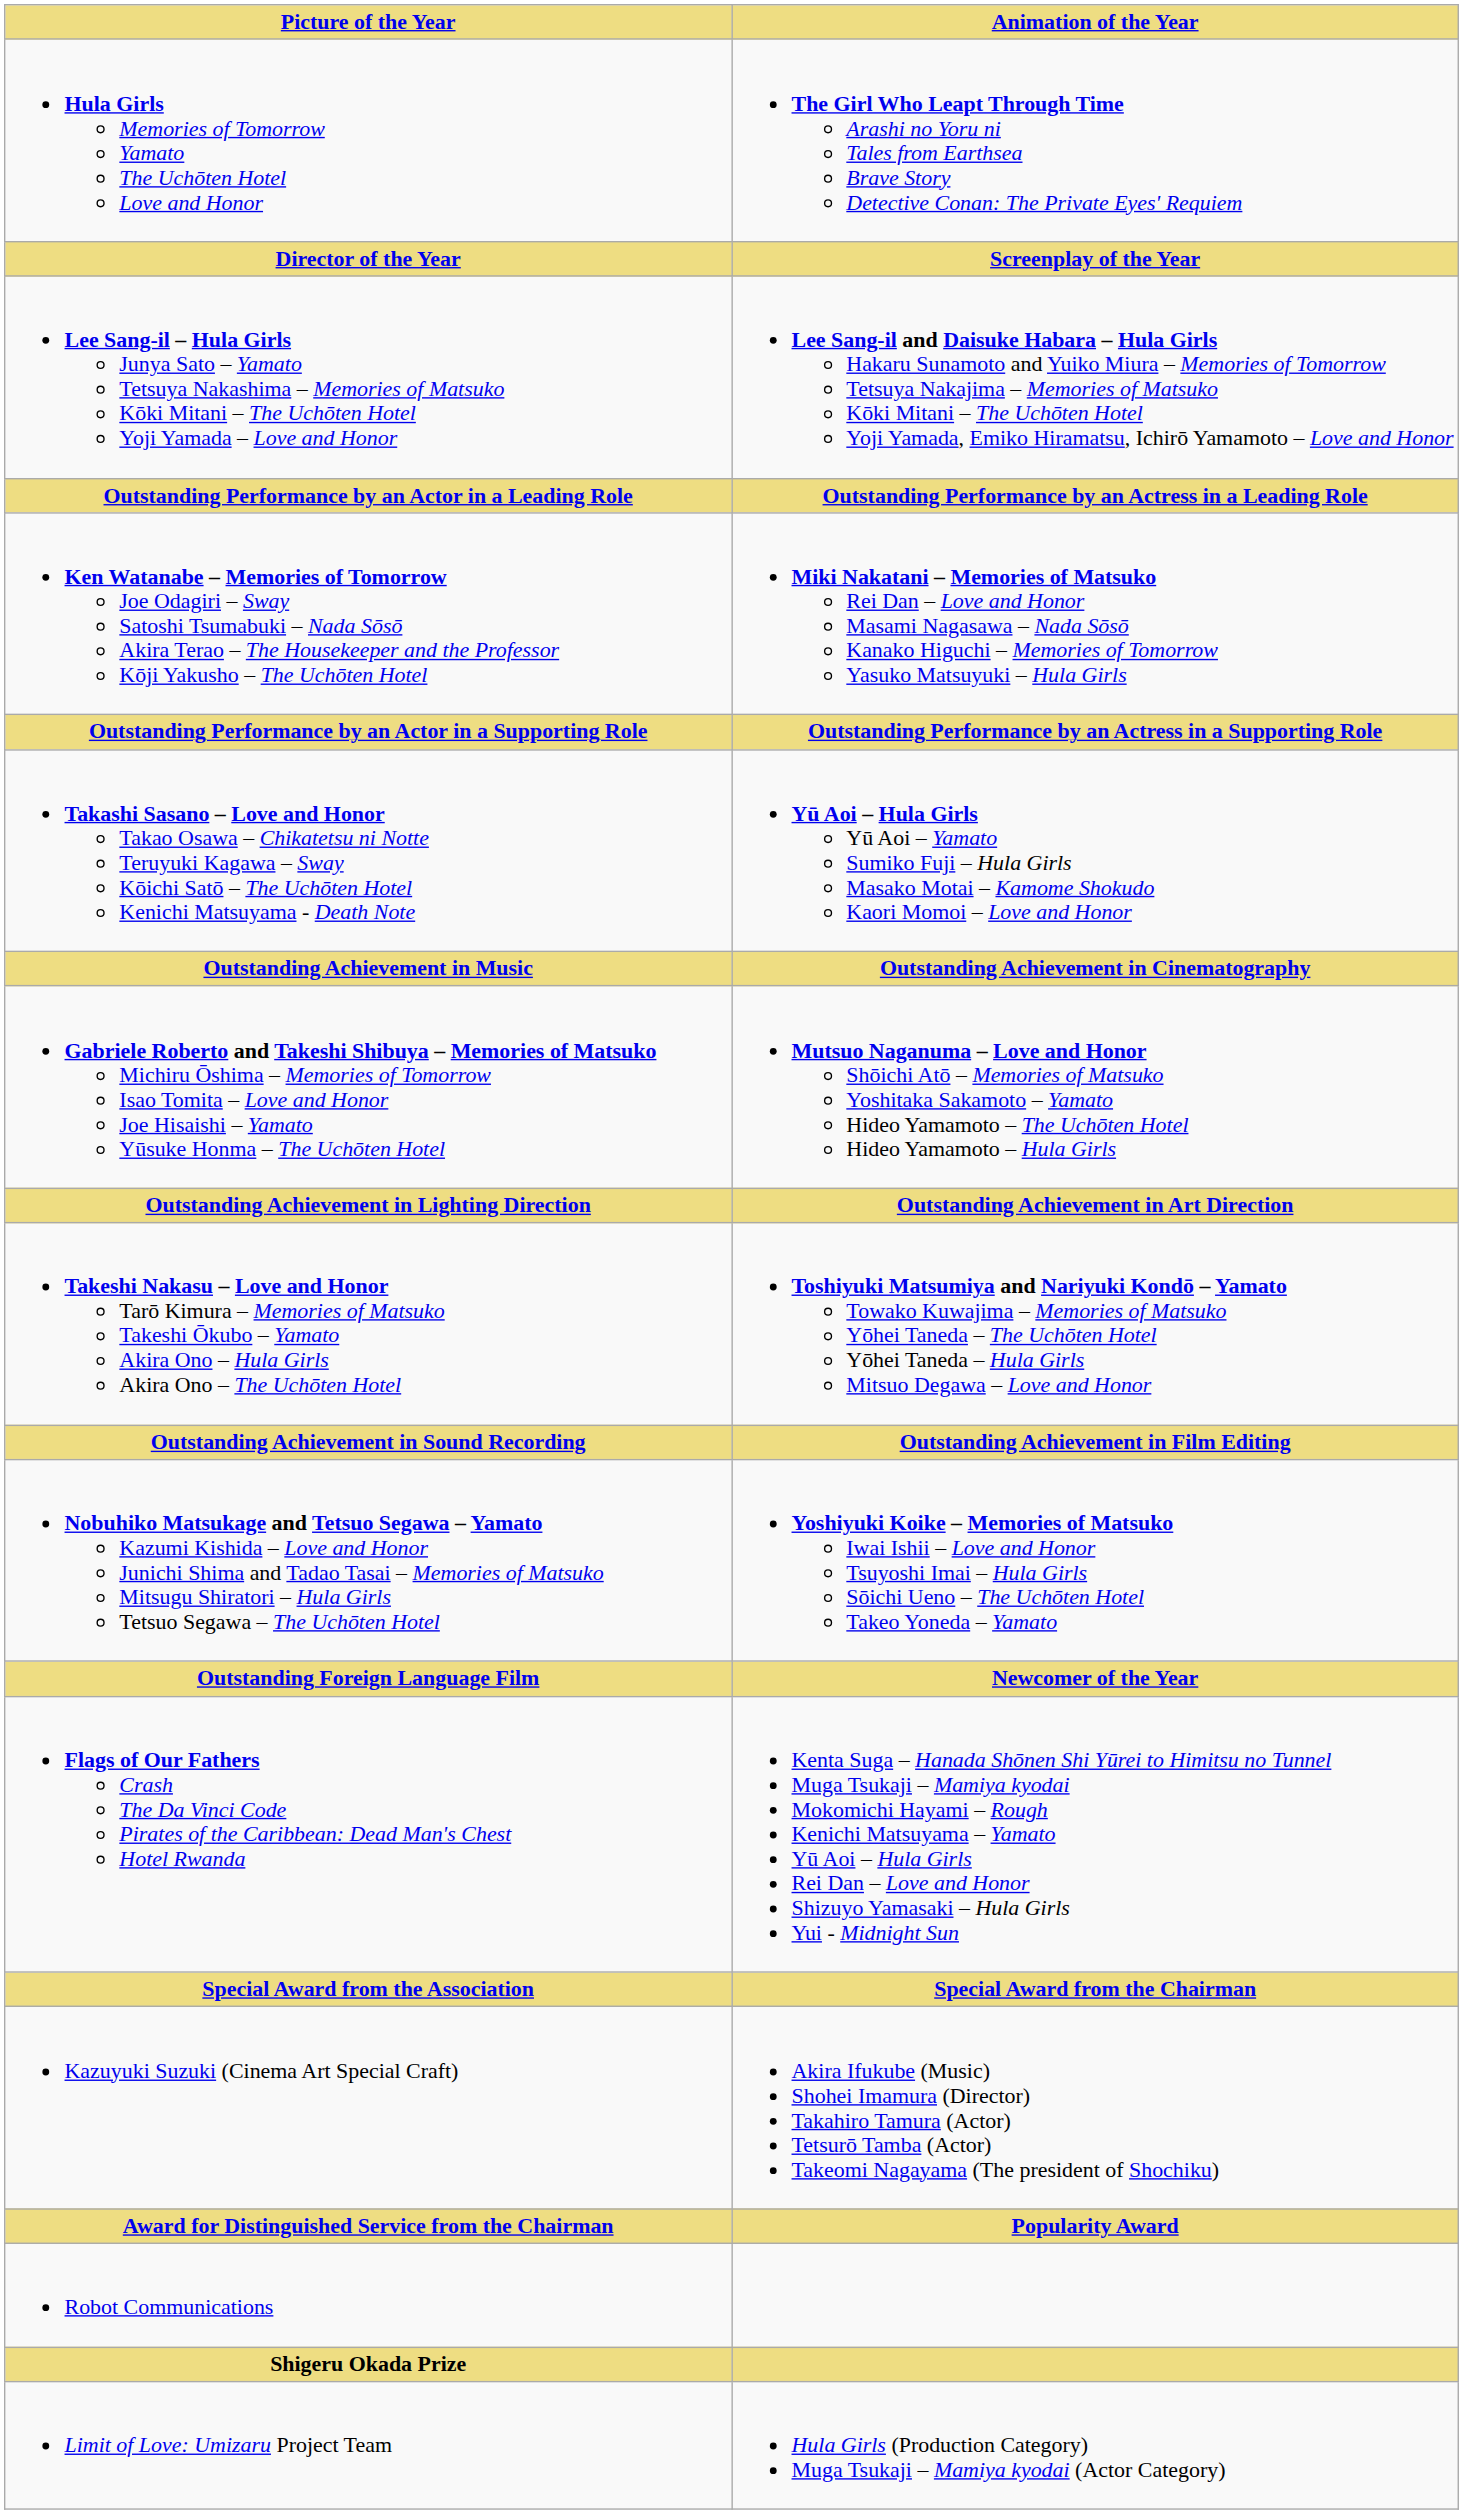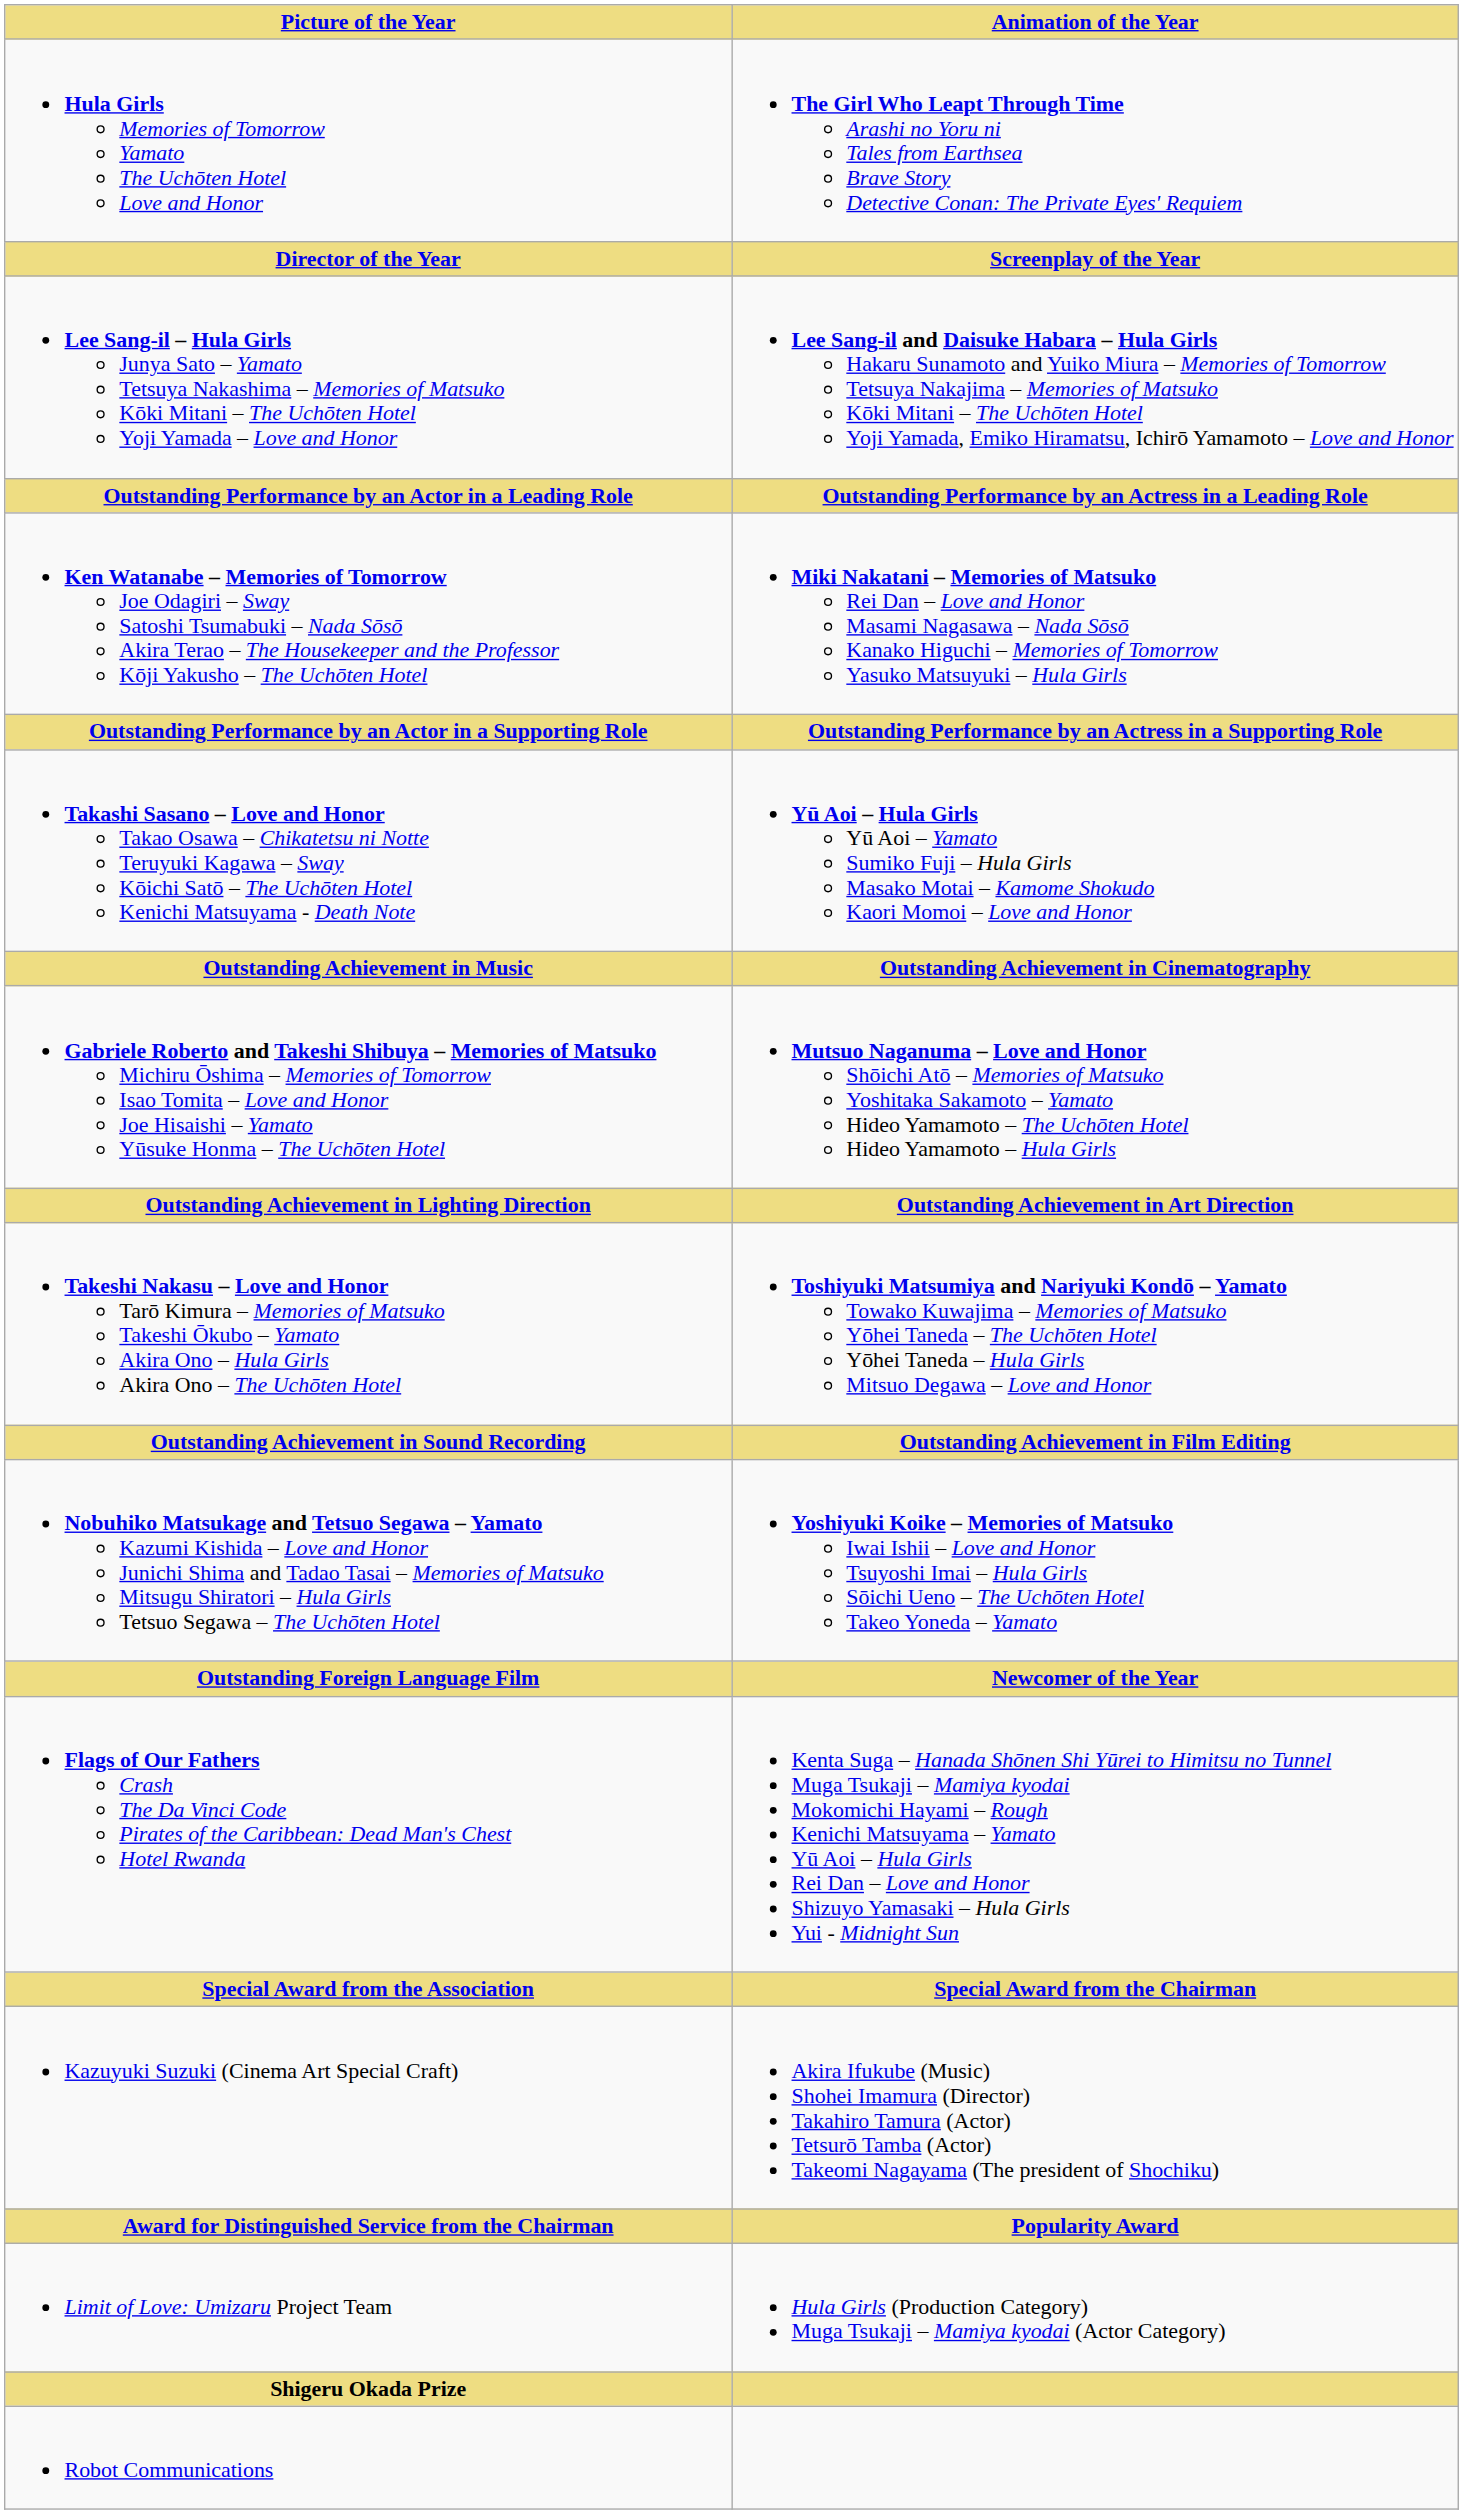 <table class=wikitable>
 <tr>
 <th style="background:#EEDD82; width:50%"><a href='#'>Picture of the Year</a></th>
 <th style="background:#EEDD82; width:50%"><a href='#'>Animation of the Year</a></th>
 </tr>
 <tr>
 <td valign="top"><br><ul><li><strong><a href='#'>Hula Girls</a></strong><ul><li><em><a href='#'>Memories of Tomorrow</a></em></li><li><em><a href='#'>Yamato</a></em></li><li><em><a href='#'>The Uchōten Hotel</a></em></li><li><em><a href='#'>Love and Honor</a></em></li></ul></li></ul></td>
 <td valign="top"><br><ul><li><strong><a href='#'>The Girl Who Leapt Through Time</a></strong><ul><li><em><a href='#'>Arashi no Yoru ni</a></em></li><li><em><a href='#'>Tales from Earthsea</a></em></li><li><em><a href='#'>Brave Story</a></em></li><li><em><a href='#'>Detective Conan: The Private Eyes' Requiem</a></em></li></ul></li></ul></td>
 </tr>
 <tr>
 <th style="background:#EEDD82"><a href='#'>Director of the Year</a></th>
 <th style="background:#EEDD82"><a href='#'>Screenplay of the Year</a></th>
 </tr>
 <tr>
 <td valign="top"><br><ul><li><strong><a href='#'>Lee Sang-il</a> – <a href='#'>Hula Girls</a></strong><ul><li><a href='#'>Junya Sato</a> – <em><a href='#'>Yamato</a></em></li><li><a href='#'>Tetsuya Nakashima</a> – <em><a href='#'>Memories of Matsuko</a></em></li><li><a href='#'>Kōki Mitani</a> – <em><a href='#'>The Uchōten Hotel</a></em></li><li><a href='#'>Yoji Yamada</a> – <em><a href='#'>Love and Honor</a></em></li></ul></li></ul></td>
 <td valign="top"><br><ul><li><strong><a href='#'>Lee Sang-il</a> and <a href='#'>Daisuke Habara</a> – <a href='#'>Hula Girls</a></strong><ul><li><a href='#'>Hakaru Sunamoto</a> and <a href='#'>Yuiko Miura</a> – <em><a href='#'>Memories of Tomorrow</a></em></li><li><a href='#'>Tetsuya Nakajima</a> – <em><a href='#'>Memories of Matsuko</a></em></li><li><a href='#'>Kōki Mitani</a> – <em><a href='#'>The Uchōten Hotel</a></em></li><li><a href='#'>Yoji Yamada</a>, <a href='#'>Emiko Hiramatsu</a>, Ichirō Yamamoto – <em><a href='#'>Love and Honor</a></em></li></ul></li></ul></td>
 </tr>
 <tr>
 <th style="background:#EEDD82"><a href='#'>Outstanding Performance by an Actor in a Leading Role</a></th>
 <th style="background:#EEDD82"><a href='#'>Outstanding Performance by an Actress in a Leading Role</a></th>
 </tr>
 <tr>
 <td valign="top"><br><ul><li><strong><a href='#'>Ken Watanabe</a> – <a href='#'>Memories of Tomorrow</a></strong><ul><li><a href='#'>Joe Odagiri</a> – <em><a href='#'>Sway</a></em></li><li><a href='#'>Satoshi Tsumabuki</a> – <em><a href='#'>Nada Sōsō</a></em></li><li><a href='#'>Akira Terao</a> – <em><a href='#'>The Housekeeper and the Professor</a></em></li><li><a href='#'>Kōji Yakusho</a> – <em><a href='#'>The Uchōten Hotel</a></em></li></ul></li></ul></td>
 <td valign="top"><br><ul><li><strong><a href='#'>Miki Nakatani</a> – <a href='#'>Memories of Matsuko</a></strong><ul><li><a href='#'>Rei Dan</a> – <em><a href='#'>Love and Honor</a></em></li><li><a href='#'>Masami Nagasawa</a> – <em><a href='#'>Nada Sōsō</a></em></li><li><a href='#'>Kanako Higuchi</a> – <em><a href='#'>Memories of Tomorrow</a></em></li><li><a href='#'>Yasuko Matsuyuki</a> – <em><a href='#'>Hula Girls</a></em></li></ul></li></ul></td>
 </tr>
 <tr>
 <th style="background:#EEDD82"><a href='#'>Outstanding Performance by an Actor in a Supporting Role</a></th>
 <th style="background:#EEDD82"><a href='#'>Outstanding Performance by an Actress in a Supporting Role</a></th>
 </tr>
 <tr>
 <td valign="top"><br><ul><li><strong><a href='#'>Takashi Sasano</a> – <a href='#'>Love and Honor</a></strong><ul><li><a href='#'>Takao Osawa</a> – <em><a href='#'>Chikatetsu ni Notte</a></em></li><li><a href='#'>Teruyuki Kagawa</a> – <em><a href='#'>Sway</a></em></li><li><a href='#'>Kōichi Satō</a> – <em><a href='#'>The Uchōten Hotel</a></em></li><li><a href='#'>Kenichi Matsuyama</a> - <em><a href='#'>Death Note</a></em></li></ul></li></ul></td>
 <td valign="top"><br><ul><li><strong><a href='#'>Yū Aoi</a> – <a href='#'>Hula Girls</a></strong><ul><li>Yū Aoi – <em><a href='#'>Yamato</a></em></li><li><a href='#'>Sumiko Fuji</a> – <em>Hula Girls</em></li><li><a href='#'>Masako Motai</a> – <em><a href='#'>Kamome Shokudo</a></em></li><li><a href='#'>Kaori Momoi</a> – <em><a href='#'>Love and Honor</a></em></li></ul></li></ul></td>
 </tr>
 <tr>
 <th style="background:#EEDD82"><a href='#'>Outstanding Achievement in Music</a></th>
 <th style="background:#EEDD82"><a href='#'>Outstanding Achievement in Cinematography</a></th>
 </tr>
 <tr>
 <td valign="top"><br><ul><li><strong><a href='#'>Gabriele Roberto</a> and <a href='#'>Takeshi Shibuya</a> – <a href='#'>Memories of Matsuko</a></strong><ul><li><a href='#'>Michiru Ōshima</a> – <em><a href='#'>Memories of Tomorrow</a></em></li><li><a href='#'>Isao Tomita</a> – <em><a href='#'>Love and Honor</a></em></li><li><a href='#'>Joe Hisaishi</a> – <em><a href='#'>Yamato</a></em></li><li><a href='#'>Yūsuke Honma</a> – <em><a href='#'>The Uchōten Hotel</a></em></li></ul></li></ul></td>
 <td valign="top"><br><ul><li><strong><a href='#'>Mutsuo Naganuma</a> – <a href='#'>Love and Honor</a></strong><ul><li><a href='#'>Shōichi Atō</a> – <em><a href='#'>Memories of Matsuko</a></em></li><li><a href='#'>Yoshitaka Sakamoto</a> – <em><a href='#'>Yamato</a></em></li><li>Hideo Yamamoto – <em><a href='#'>The Uchōten Hotel</a></em></li><li>Hideo Yamamoto – <em><a href='#'>Hula Girls</a></em></li></ul></li></ul></td>
 </tr>
 <tr>
 <th style="background:#EEDD82"><a href='#'>Outstanding Achievement in Lighting Direction</a></th>
 <th style="background:#EEDD82"><a href='#'>Outstanding Achievement in Art Direction</a></th>
 </tr>
 <tr>
 <td valign="top"><br><ul><li><strong><a href='#'>Takeshi Nakasu</a> – <a href='#'>Love and Honor</a></strong><ul><li>Tarō Kimura – <em><a href='#'>Memories of Matsuko</a></em></li><li><a href='#'>Takeshi Ōkubo</a> – <em><a href='#'>Yamato</a></em></li><li><a href='#'>Akira Ono</a> – <em><a href='#'>Hula Girls</a></em></li><li>Akira Ono – <em><a href='#'>The Uchōten Hotel</a></em></li></ul></li></ul></td>
 <td valign="top"><br><ul><li><strong><a href='#'>Toshiyuki Matsumiya</a> and <a href='#'>Nariyuki Kondō</a> – <a href='#'>Yamato</a></strong><ul><li><a href='#'>Towako Kuwajima</a> – <em><a href='#'>Memories of Matsuko</a></em></li><li><a href='#'>Yōhei Taneda</a> – <em><a href='#'>The Uchōten Hotel</a></em></li><li>Yōhei Taneda – <em><a href='#'>Hula Girls</a></em></li><li><a href='#'>Mitsuo Degawa</a> – <em><a href='#'>Love and Honor</a></em></li></ul></li></ul></td>
 </tr>
 <tr>
 <th style="background:#EEDD82"><a href='#'>Outstanding Achievement in Sound Recording</a></th>
 <th style="background:#EEDD82"><a href='#'>Outstanding Achievement in Film Editing</a></th>
 </tr>
 <tr>
 <td valign="top"><br><ul><li><strong><a href='#'>Nobuhiko Matsukage</a> and <a href='#'>Tetsuo Segawa</a> – <a href='#'>Yamato</a></strong><ul><li><a href='#'>Kazumi Kishida</a> – <em><a href='#'>Love and Honor</a></em></li><li><a href='#'>Junichi Shima</a> and <a href='#'>Tadao Tasai</a> – <em><a href='#'>Memories of Matsuko</a></em></li><li><a href='#'>Mitsugu Shiratori</a> – <em><a href='#'>Hula Girls</a></em></li><li>Tetsuo Segawa – <em><a href='#'>The Uchōten Hotel</a></em></li></ul></li></ul></td>
 <td valign="top"><br><ul><li><strong><a href='#'>Yoshiyuki Koike</a> – <a href='#'>Memories of Matsuko</a></strong><ul><li><a href='#'>Iwai Ishii</a> – <em><a href='#'>Love and Honor</a></em></li><li><a href='#'>Tsuyoshi Imai</a> – <em><a href='#'>Hula Girls</a></em></li><li><a href='#'>Sōichi Ueno</a> – <em><a href='#'>The Uchōten Hotel</a></em></li><li><a href='#'>Takeo Yoneda</a> – <em><a href='#'>Yamato</a></em></li></ul></li></ul></td>
 </tr>
 <tr>
 <th style="background:#EEDD82"><a href='#'>Outstanding Foreign Language Film</a></th>
 <th style="background:#EEDD82"><a href='#'>Newcomer of the Year</a></th>
 </tr>
 <tr>
 <td valign="top"><br><ul><li><strong><a href='#'>Flags of Our Fathers</a></strong><ul><li><em><a href='#'>Crash</a></em></li><li><em><a href='#'>The Da Vinci Code</a></em></li><li><em><a href='#'>Pirates of the Caribbean: Dead Man's Chest</a></em></li><li><em><a href='#'>Hotel Rwanda</a></em></li></ul></li></ul></td>
 <td valign="top"><br><ul><li><a href='#'>Kenta Suga</a> – <em><a href='#'>Hanada Shōnen Shi Yūrei to Himitsu no Tunnel</a></em></li><li><a href='#'>Muga Tsukaji</a> – <em><a href='#'>Mamiya kyodai</a></em></li><li><a href='#'>Mokomichi Hayami</a> – <em><a href='#'>Rough</a></em></li><li><a href='#'>Kenichi Matsuyama</a> – <em><a href='#'>Yamato</a></em></li><li><a href='#'>Yū Aoi</a> – <em><a href='#'>Hula Girls</a></em></li><li><a href='#'>Rei Dan</a> – <em><a href='#'>Love and Honor</a></em></li><li><a href='#'>Shizuyo Yamasaki</a> – <em>Hula Girls</em></li><li><a href='#'>Yui</a> - <em><a href='#'>Midnight Sun</a></em></li></ul></td>
 </tr>
 <tr>
 <th style="background:#EEDD82"><a href='#'>Special Award from the Association</a></th>
 <th style="background:#EEDD82"><a href='#'>Special Award from the Chairman</a></th>
 </tr>
 <tr>
 <td valign="top"><br><ul><li><a href='#'>Kazuyuki Suzuki</a> (Cinema Art Special Craft)</li></ul></td>
 <td valign="top"><br><ul><li><a href='#'>Akira Ifukube</a> (Music)</li><li><a href='#'>Shohei Imamura</a> (Director)</li><li><a href='#'>Takahiro Tamura</a> (Actor)</li><li><a href='#'>Tetsurō Tamba</a> (Actor)</li><li><a href='#'>Takeomi Nagayama</a> (The president of <a href='#'>Shochiku</a>)</li></ul></td>
 </tr>
 <tr>
 <th style="background:#EEDD82"><a href='#'>Award for Distinguished Service from the Chairman</a></th>
 <th style="background:#EEDD82"><a href='#'>Popularity Award</a></th>
 </tr>
 <tr>
-<td valign="top"><br><ul><li><a href='#'>Robot Communications</a></li></ul></td>
-<td></td>
+<td valign="top"><br><ul><li><em><a href='#'>Limit of Love: Umizaru</a></em> Project Team</li></ul></td>
+<td valign="top"><br><ul><li><em><a href='#'>Hula Girls</a></em> (Production Category)</li><li><a href='#'>Muga Tsukaji</a> – <em><a href='#'>Mamiya kyodai</a></em> (Actor Category)</li></ul></td>
 </tr>
 <tr>
 <th style="background:#EEDD82">Shigeru Okada Prize</th>
 <th style="background:#EEDD82"></th>
 </tr>
 <tr>
-<td valign="top"><br><ul><li><em><a href='#'>Limit of Love: Umizaru</a></em> Project Team</li></ul></td>
-<td valign="top"><br><ul><li><em><a href='#'>Hula Girls</a></em> (Production Category)</li><li><a href='#'>Muga Tsukaji</a> – <em><a href='#'>Mamiya kyodai</a></em> (Actor Category)</li></ul></td>
+<td valign="top"><br><ul><li><a href='#'>Robot Communications</a></li></ul></td>
+<td></td>
 </tr>
 </table>
